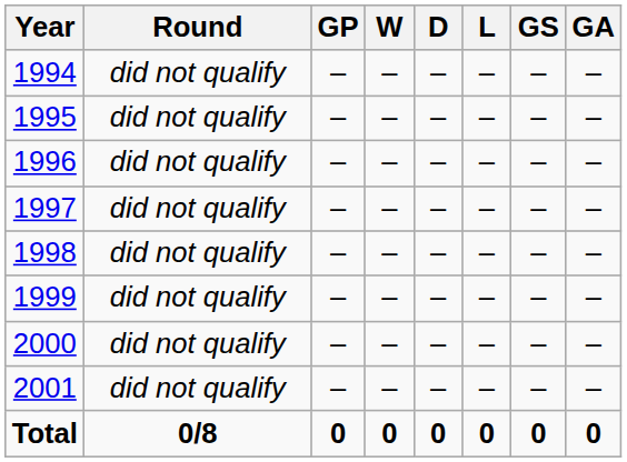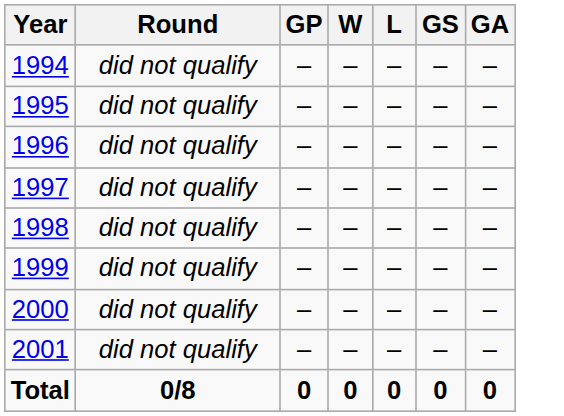 <table class="wikitable" style="text-align: center;">
 <tr>
 <th>Year</th>
 <th width="120">Round</th>
 <th width="20">GP</th>
 <th width="20">W</th>
-<th width="20">D</th>
 <th width="20">L</th>
 <th width="20">GS</th>
 <th width="20">GA</th>
 </tr>
 <tr>
 <td> <a href='#'>1994</a></td>
 <td><em>did not qualify</em></td>
-<td>–</td>
 <td>–</td>
 <td>–</td>
 <td>–</td>
 <td>–</td>
 <td>–</td>
 </tr>
 <tr>
 <td> <a href='#'>1995</a></td>
 <td><em>did not qualify</em></td>
 <td>–</td>
 <td>–</td>
 <td>–</td>
 <td>–</td>
 <td>–</td>
-<td>–</td>
 </tr>
 <tr>
 <td> <a href='#'>1996</a></td>
 <td><em>did not qualify</em></td>
-<td>–</td>
 <td>–</td>
 <td>–</td>
 <td>–</td>
 <td>–</td>
 <td>–</td>
 </tr>
 <tr>
 <td> <a href='#'>1997</a></td>
 <td><em>did not qualify</em></td>
 <td>–</td>
 <td>–</td>
 <td>–</td>
 <td>–</td>
 <td>–</td>
-<td>–</td>
 </tr>
 <tr>
 <td> <a href='#'>1998</a></td>
 <td><em>did not qualify</em></td>
-<td>–</td>
 <td>–</td>
 <td>–</td>
 <td>–</td>
 <td>–</td>
 <td>–</td>
 </tr>
 <tr>
 <td> <a href='#'>1999</a></td>
 <td><em>did not qualify</em></td>
 <td>–</td>
 <td>–</td>
 <td>–</td>
 <td>–</td>
 <td>–</td>
-<td>–</td>
 </tr>
 <tr>
 <td> <a href='#'>2000</a></td>
 <td><em>did not qualify</em></td>
-<td>–</td>
 <td>–</td>
 <td>–</td>
 <td>–</td>
 <td>–</td>
 <td>–</td>
 </tr>
 <tr>
 <td> <a href='#'>2001</a></td>
 <td><em>did not qualify</em></td>
 <td>–</td>
 <td>–</td>
 <td>–</td>
 <td>–</td>
 <td>–</td>
-<td>–</td>
 </tr>
 <tr>
 <td><strong>Total</strong></td>
 <td><strong>0/8</strong></td>
 <td><strong>0</strong></td>
 <td><strong>0</strong></td>
 <td><strong>0</strong></td>
 <td><strong>0</strong></td>
 <td><strong>0</strong></td>
-<td><strong>0</strong></td>
 </tr>
 </table>
